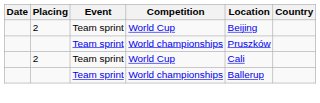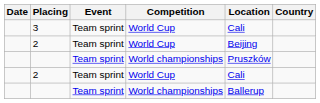 <table class="wikitable sortable">
 <tr>
 <th>Date</th>
 <th>Placing</th>
 <th>Event</th>
 <th>Competition</th>
 <th>Location</th>
 <th>Country</th>
+</tr>
+<tr>
+<td></td>
+<td>3</td>
+<td>Team sprint</td>
+<td><a href='#'>World Cup</a></td>
+<td><a href='#'>Cali</a></td>
+<td></td>
 </tr>
 <tr>
 <td></td>
 <td>2</td>
 <td>Team sprint</td>
 <td><a href='#'>World Cup</a></td>
 <td><a href='#'>Beijing</a></td>
 <td></td>
 </tr>
 <tr>
 <td></td>
 <td></td>
 <td><a href='#'>Team sprint</a></td>
 <td><a href='#'>World championships</a></td>
 <td><a href='#'>Pruszków</a></td>
 <td></td>
 </tr>
 <tr>
 <td></td>
 <td>2</td>
 <td>Team sprint</td>
 <td><a href='#'>World Cup</a></td>
 <td><a href='#'>Cali</a></td>
 <td></td>
 </tr>
 <tr>
 <td></td>
 <td></td>
 <td><a href='#'>Team sprint</a></td>
 <td><a href='#'>World championships</a></td>
 <td><a href='#'>Ballerup</a></td>
 <td></td>
 </tr>
 </table>
